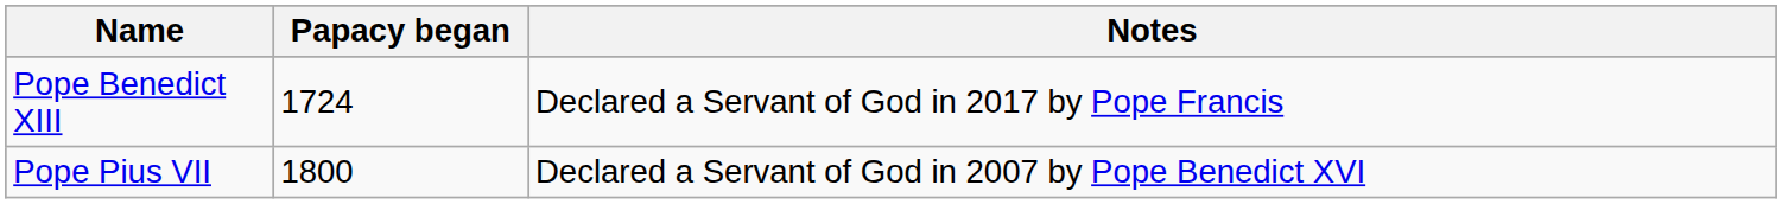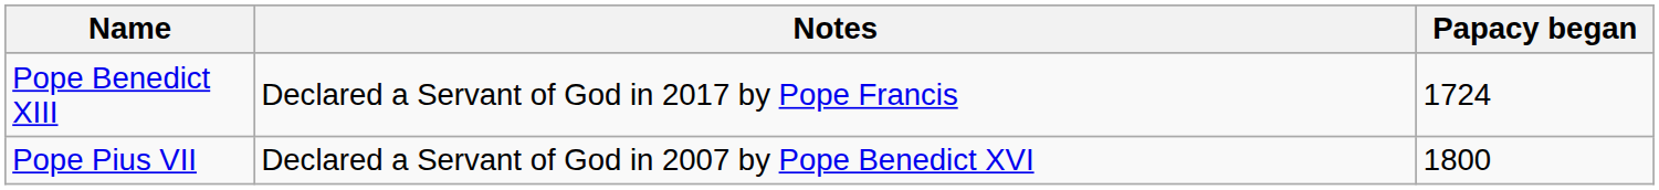 <table class="wikitable sortable">
 <tr>
 <th width="3%">Name</th>
+<th width="21%" class="unsortable">Notes</th>
 <th width="3%">Papacy began</th>
-<th width="21%" class="unsortable">Notes</th>
 </tr>
 <tr>
 <td><a href='#'>Pope Benedict XIII</a></td>
+<td>Declared a Servant of God in 2017 by <a href='#'>Pope Francis</a></td>
 <td>1724</td>
-<td>Declared a Servant of God in 2017 by <a href='#'>Pope Francis</a></td>
 </tr>
 <tr>
 <td><a href='#'>Pope Pius VII</a></td>
+<td>Declared a Servant of God in 2007 by <a href='#'>Pope Benedict XVI</a></td>
 <td>1800</td>
-<td>Declared a Servant of God in 2007 by <a href='#'>Pope Benedict XVI</a></td>
 </tr>
 </table>
